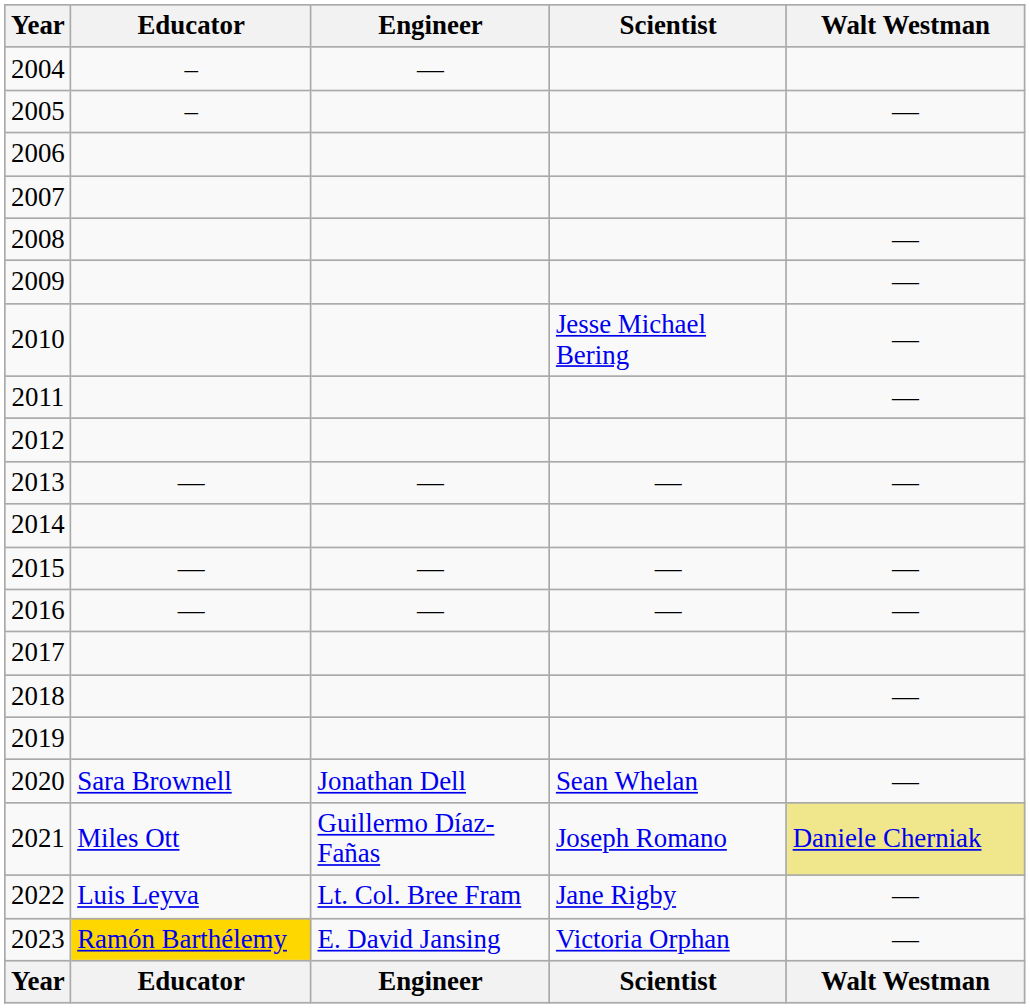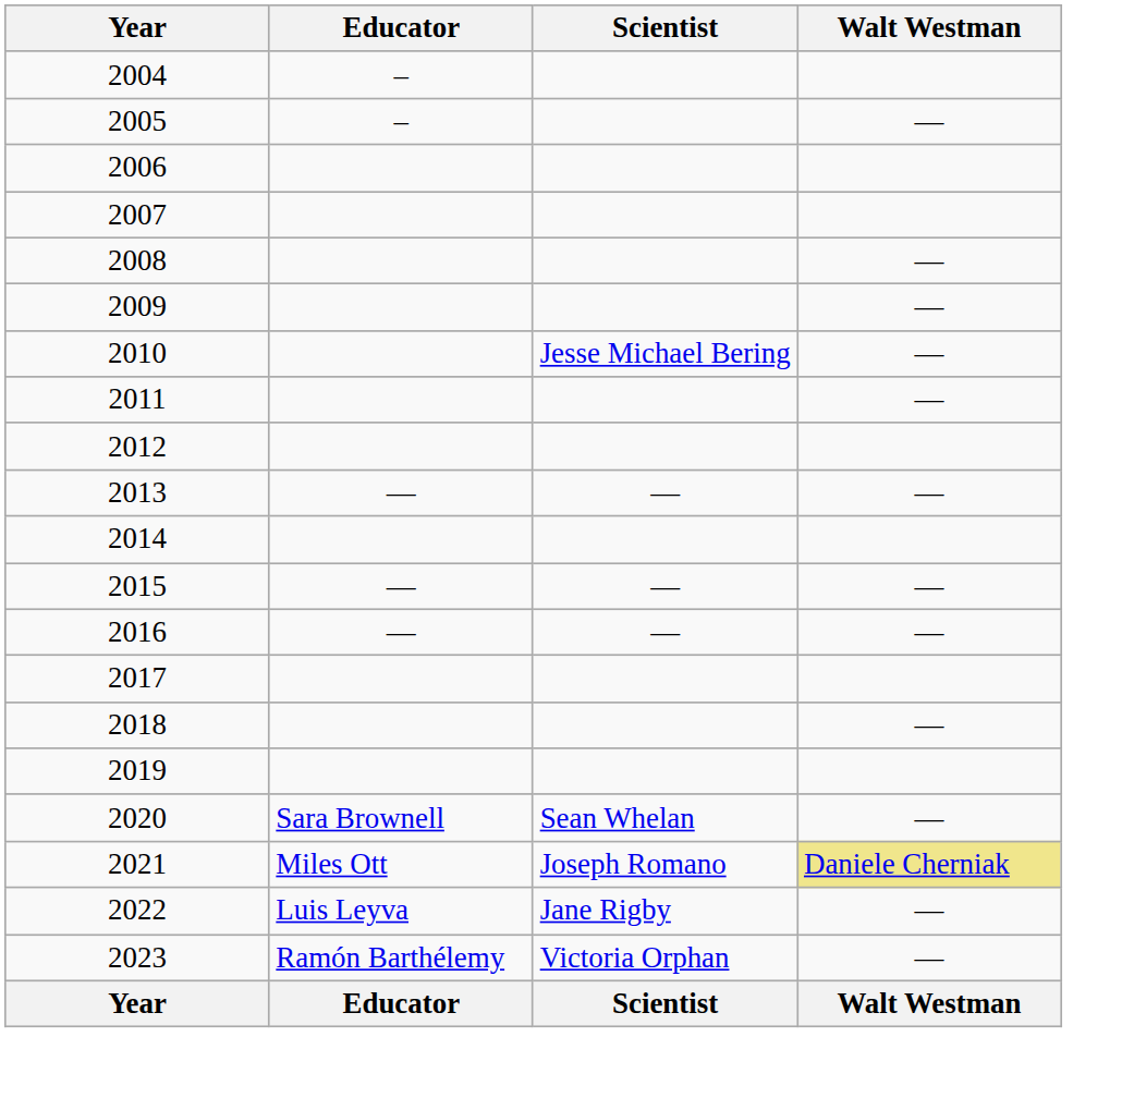 <table class="wikitable sortable">
 <tr>
 <th>Year</th>
 <th width=25%>Educator</th>
-<th width=25%>Engineer</th>
 <th width=25%>Scientist</th>
 <th width=25%>Walt Westman</th>
 </tr>
 <tr>
 <td align=center>2004</td>
 <td align=center>–</td>
-<td align=center>—</td>
 <td></td>
 <td></td>
 </tr>
 <tr>
 <td align=center>2005</td>
 <td align=center>–</td>
 <td></td>
-<td></td>
 <td align=center>—</td>
 </tr>
 <tr>
 <td align=center>2006</td>
-<td></td>
 <td></td>
 <td></td>
 <td></td>
 </tr>
 <tr>
 <td align=center>2007</td>
 <td></td>
 <td></td>
 <td></td>
-<td></td>
 </tr>
 <tr>
 <td align=center>2008</td>
-<td></td>
 <td></td>
 <td></td>
 <td align=center>—</td>
 </tr>
 <tr>
 <td align=center>2009</td>
 <td></td>
 <td></td>
-<td></td>
 <td align=center>—</td>
 </tr>
 <tr>
 <td align=center>2010</td>
-<td></td>
 <td></td>
 <td><a href='#'>Jesse Michael Bering</a></td>
 <td align=center>—</td>
 </tr>
 <tr>
 <td align=center>2011</td>
-<td></td>
 <td></td>
 <td></td>
 <td align=center>—</td>
 </tr>
 <tr>
 <td align=center>2012</td>
 <td></td>
 <td></td>
 <td></td>
-<td></td>
 </tr>
 <tr>
 <td align=center>2013</td>
-<td align=center>—</td>
 <td align=center>—</td>
 <td align=center>—</td>
 <td align=center>—</td>
 </tr>
 <tr>
 <td align=center>2014</td>
 <td></td>
 <td></td>
 <td></td>
-<td></td>
 </tr>
 <tr>
 <td align=center>2015</td>
-<td align=center>—</td>
 <td align=center>—</td>
 <td align=center>—</td>
 <td align=center>—</td>
 </tr>
 <tr>
 <td align=center>2016</td>
 <td align=center>—</td>
 <td align=center>—</td>
 <td align=center>—</td>
-<td align=center>—</td>
 </tr>
 <tr>
 <td align=center>2017</td>
 <td></td>
 <td></td>
 <td></td>
-<td></td>
 </tr>
 <tr>
 <td align=center>2018</td>
-<td></td>
 <td></td>
 <td></td>
 <td align=center>—</td>
 </tr>
 <tr>
 <td align=center>2019</td>
 <td></td>
 <td></td>
 <td></td>
-<td></td>
 </tr>
 <tr>
 <td align=center>2020</td>
 <td><a href='#'>Sara Brownell</a></td>
-<td><a href='#'>Jonathan Dell</a></td>
 <td><a href='#'>Sean Whelan</a></td>
 <td align=center>—</td>
 </tr>
 <tr>
 <td align=center>2021</td>
 <td><a href='#'>Miles Ott</a></td>
-<td><a href='#'>Guillermo Díaz-Fañas</a></td>
 <td><a href='#'>Joseph Romano</a></td>
 <td style="background: khaki;"><a href='#'>Daniele Cherniak</a></td>
 </tr>
 <tr>
 <td align=center>2022</td>
 <td><a href='#'>Luis Leyva</a></td>
-<td><a href='#'>Lt. Col. Bree Fram</a></td>
 <td><a href='#'>Jane Rigby</a></td>
 <td align=center>—</td>
 </tr>
 <tr>
 <td align=center>2023</td>
-<td style="background: gold;"><a href='#'>Ramón Barthélemy</a></td>
-<td><a href='#'>E. David Jansing</a></td>
+<td><a href='#'>Ramón Barthélemy</a></td>
 <td><a href='#'>Victoria Orphan</a></td>
 <td align=center>—</td>
 </tr>
 <tr>
 <th>Year</th>
 <th width=25%>Educator</th>
-<th width=25%>Engineer</th>
 <th width=25%>Scientist</th>
 <th width=25%>Walt Westman</th>
 </tr>
 </table>
